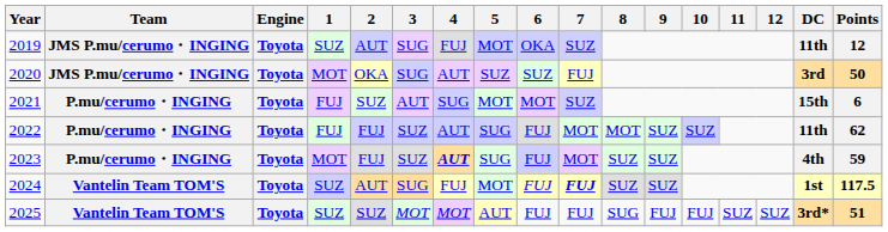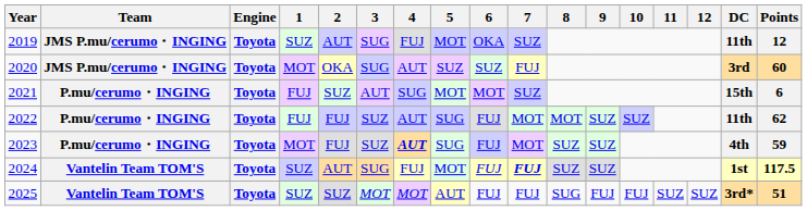 <table class="wikitable" style="text-align:center; font-size:85%">
 <tr>
 <th>Year</th>
 <th>Team</th>
 <th>Engine</th>
 <th>1</th>
 <th>2</th>
 <th>3</th>
 <th>4</th>
 <th>5</th>
 <th>6</th>
 <th>7</th>
 <th>8</th>
 <th>9</th>
 <th>10</th>
 <th>11</th>
 <th>12</th>
 <th>DC</th>
 <th>Points</th>
 </tr>
 <tr>
 <td><a href='#'>2019</a></td>
 <th nowrap>JMS P.mu/<a href='#'>cerumo</a>・<a href='#'>INGING</a></th>
 <th nowrap><a href='#'>Toyota</a></th>
 <td style="background:#DFFFDF;"><a href='#'>SUZ</a><br></td>
 <td style="background:#CFCFFF;"><a href='#'>AUT</a><br></td>
 <td style="background:#EFCFFF;"><a href='#'>SUG</a><br></td>
 <td style="background:#DFDFDF;"><a href='#'>FUJ</a><br></td>
 <td style="background:#CFCFFF;"><a href='#'>MOT</a><br></td>
 <td style="background:#CFCFFF;"><a href='#'>OKA</a><br></td>
 <td style="background:#CFCFFF;"><a href='#'>SUZ</a><br></td>
 <td colspan=5></td>
 <th>11th</th>
 <th>12</th>
 </tr>
 <tr>
 <td><a href='#'>2020</a></td>
 <th nowrap>JMS P.mu/<a href='#'>cerumo</a>・<a href='#'>INGING</a></th>
 <th nowrap><a href='#'>Toyota</a></th>
 <td style="background:#EFCFFF;"><a href='#'>MOT</a><br></td>
 <td style="background:#FFFFBF;"><a href='#'>OKA</a><br></td>
 <td style="background:#CFCFFF;"><a href='#'>SUG</a><br></td>
 <td style="background:#EFCFFF;"><a href='#'>AUT</a><br></td>
 <td style="background:#EFCFFF;"><a href='#'>SUZ</a><br></td>
 <td style="background:#DFFFDF;"><a href='#'>SUZ</a><br></td>
 <td style="background:#FFFFBF;"><a href='#'>FUJ</a><br></td>
 <td colspan=5></td>
 <th style="background:#FFDF9F;">3rd</th>
-<th style="background:#FFDF9F;">50</th>
+<th style="background:#FFDF9F;">60</th>
 </tr>
 <tr>
 <td><a href='#'>2021</a></td>
 <th nowrap>P.mu/<a href='#'>cerumo</a>・<a href='#'>INGING</a></th>
 <th nowrap><a href='#'>Toyota</a></th>
 <td style="background:#EFCFFF;"><a href='#'>FUJ</a><br></td>
 <td style="background:#DFFFDF;"><a href='#'>SUZ</a><br></td>
 <td style="background:#EFCFFF;"><a href='#'>AUT</a><br></td>
 <td style="background:#CFCFFF;"><a href='#'>SUG</a><br></td>
 <td style="background:#DFFFDF;"><a href='#'>MOT</a><br></td>
 <td style="background:#EFCFFF;"><a href='#'>MOT</a><br></td>
 <td style="background:#CFCFFF;"><a href='#'>SUZ</a><br></td>
 <td colspan=5></td>
 <th>15th</th>
 <th>6</th>
 </tr>
 <tr>
 <td><a href='#'>2022</a></td>
 <th nowrap>P.mu/<a href='#'>cerumo</a>・<a href='#'>INGING</a></th>
 <th nowrap><a href='#'>Toyota</a></th>
 <td style="background:#DFFFDF;"><a href='#'>FUJ</a><br></td>
 <td style="background:#CFCFFF;"><a href='#'>FUJ</a><br></td>
 <td style="background:#CFCFFF;"><a href='#'>SUZ</a><br></td>
 <td style="background:#CFCFFF;"><a href='#'>AUT</a><br></td>
 <td style="background:#CFCFFF;"><a href='#'>SUG</a><br></td>
 <td style="background:#DFDFDF;"><a href='#'>FUJ</a><br></td>
 <td style="background:#DFFFDF;"><a href='#'>MOT</a><br></td>
 <td style="background:#DFFFDF;"><a href='#'>MOT</a><br></td>
 <td style="background:#DFFFDF;"><a href='#'>SUZ</a><br></td>
 <td style="background:#CFCFFF;"><a href='#'>SUZ</a><br></td>
 <td colspan=2></td>
 <th>11th</th>
 <th>62</th>
 </tr>
 <tr>
 <td><a href='#'>2023</a></td>
 <th nowrap>P.mu/<a href='#'>cerumo</a>・<a href='#'>INGING</a></th>
 <th nowrap><a href='#'>Toyota</a></th>
 <td style="background:#EFCFFF;"><a href='#'>MOT</a><br></td>
 <td style="background:#DFDFDF;"><a href='#'>FUJ</a><br></td>
 <td style="background:#DFDFDF;"><a href='#'>SUZ</a><br></td>
 <td style="background:#FFDF9F;"><strong><em><a href='#'>AUT</a></em></strong><br></td>
 <td style="background:#DFFFDF;"><a href='#'>SUG</a><br></td>
 <td style="background:#CFCFFF;"><a href='#'>FUJ</a><br></td>
 <td style="background:#EFCFFF;"><a href='#'>MOT</a><br></td>
 <td style="background:#DFFFDF;"><a href='#'>SUZ</a><br></td>
 <td style="background:#DFFFDF;"><a href='#'>SUZ</a><br></td>
 <td colspan=3></td>
 <th>4th</th>
 <th>59</th>
 </tr>
 <tr>
 <td><a href='#'>2024</a></td>
 <th nowrap><a href='#'>Vantelin Team TOM'S</a></th>
 <th nowrap><a href='#'>Toyota</a></th>
 <td style="background:#CFCFFF;"><a href='#'>SUZ</a><br></td>
 <td style="background:#FFDF9F;"><a href='#'>AUT</a><br></td>
 <td style="background:#FFDF9F;"><a href='#'>SUG</a><br></td>
 <td style="background:#FFFFBF;"><a href='#'>FUJ</a><br></td>
 <td style="background:#DFFFDF;"><a href='#'>MOT</a><br></td>
 <td style="background:#FFFFBF;"><em><a href='#'>FUJ</a></em><br></td>
 <td style="background:#FFFFBF;"><strong><em><a href='#'>FUJ</a></em></strong><br></td>
 <td style="background:#DFDFDF;"><a href='#'>SUZ</a><br></td>
 <td style="background:#DFDFDF;"><a href='#'>SUZ</a><br></td>
 <td colspan=3></td>
 <th style="background:#FFFFBF;">1st</th>
 <th style="background:#FFFFBF;">117.5</th>
 </tr>
 <tr>
 <td><a href='#'>2025</a></td>
 <th nowrap><a href='#'>Vantelin Team TOM'S</a></th>
 <th nowrap><a href='#'>Toyota</a></th>
 <td style="background:#DFFFDF;"><a href='#'>SUZ</a><br></td>
 <td style="background:#DFDFDF;"><a href='#'>SUZ</a><br></td>
 <td style="background:#DFFFDF;"><em><a href='#'>MOT</a></em><br></td>
 <td style="background:#EFCFFF;"><em><a href='#'>MOT</a></em><br></td>
 <td style="background:#FFFFBF;"><a href='#'>AUT</a><br></td>
 <td style="background:#;"><a href='#'>FUJ</a><br></td>
 <td style="background:#;"><a href='#'>FUJ</a><br></td>
 <td style="background:#;"><a href='#'>SUG</a><br></td>
 <td style="background:#;"><a href='#'>FUJ</a><br></td>
 <td style="background:#;"><a href='#'>FUJ</a><br></td>
 <td style="background:#;"><a href='#'>SUZ</a><br></td>
 <td style="background:#;"><a href='#'>SUZ</a><br></td>
 <th style="background:#FFDF9F;">3rd*</th>
 <th style="background:#FFDF9F;">51</th>
 </tr>
 </table>
